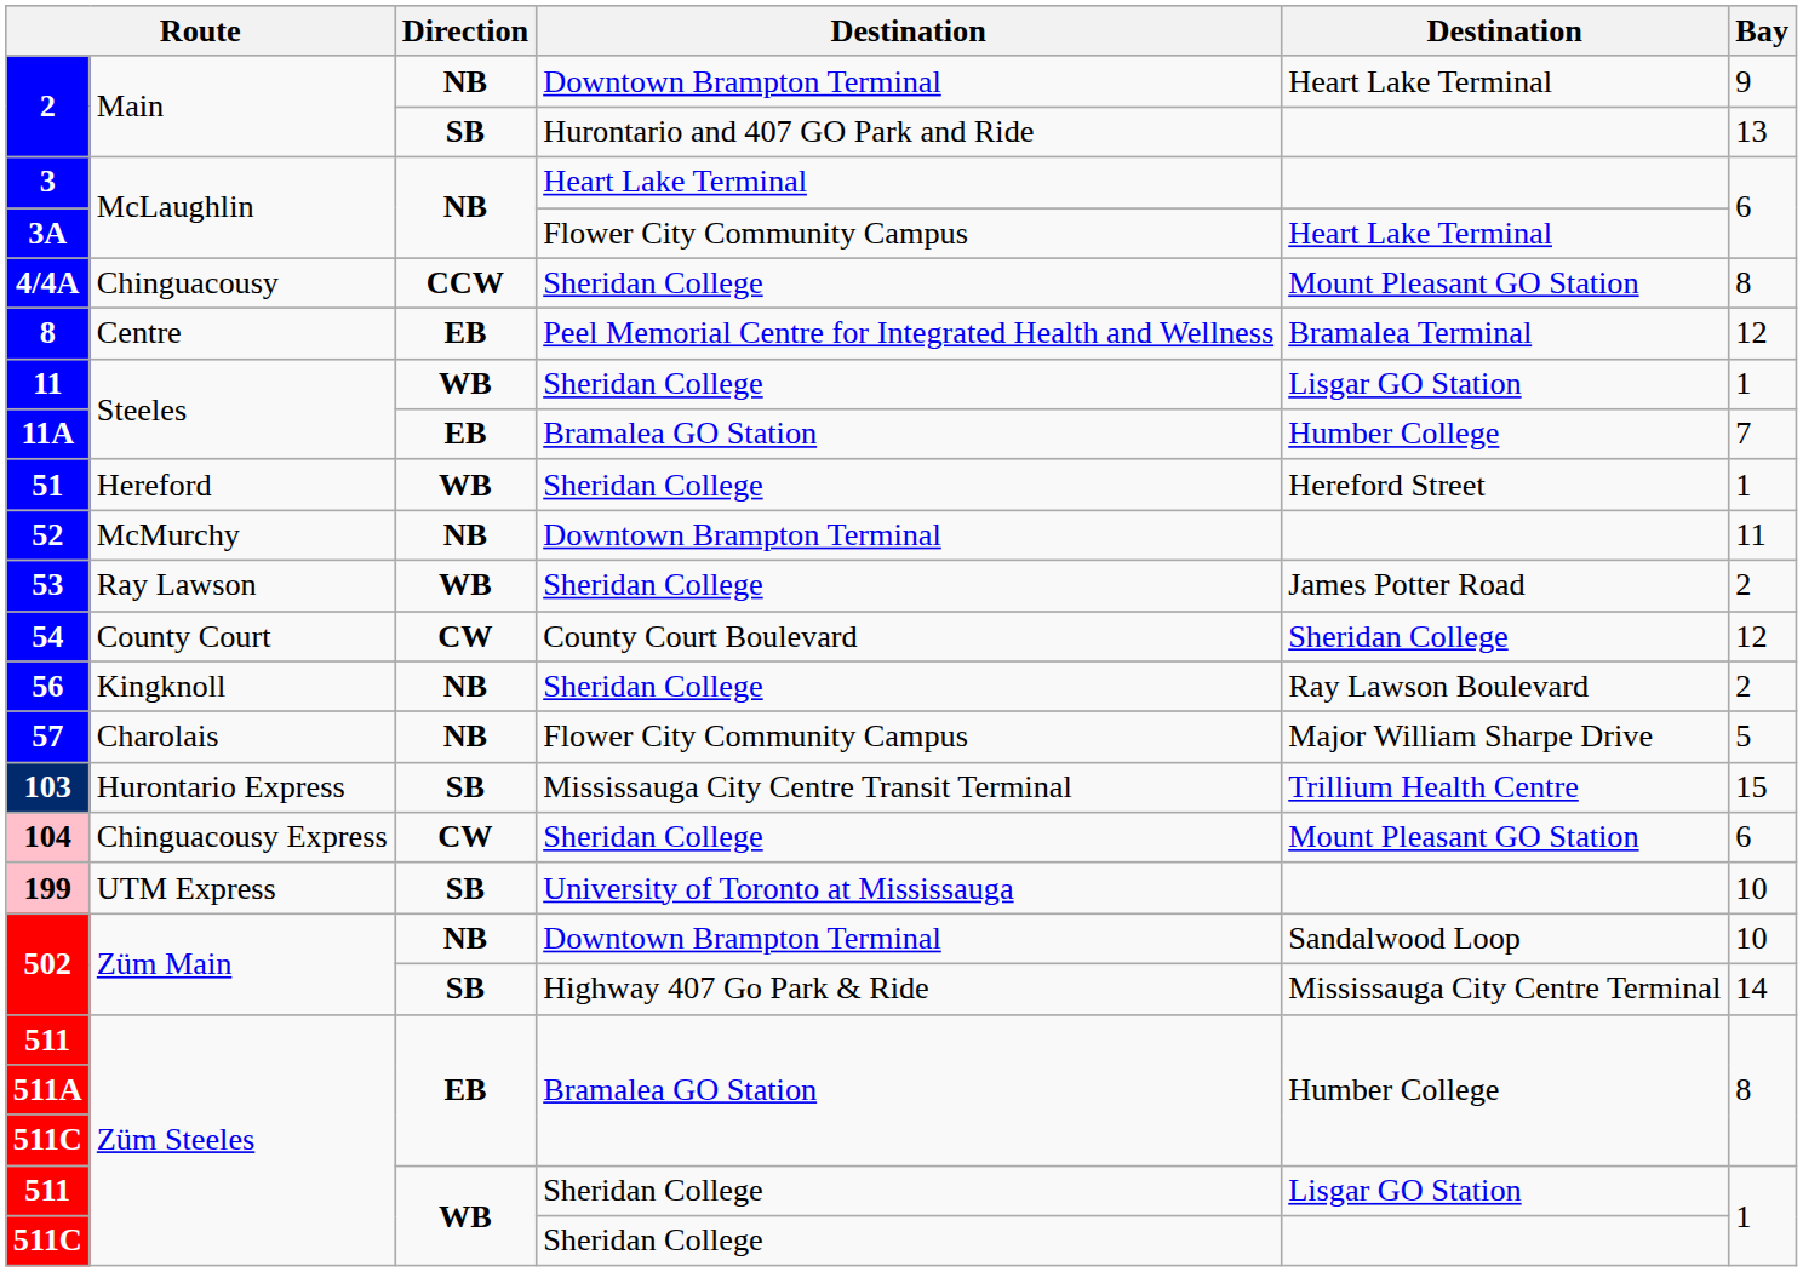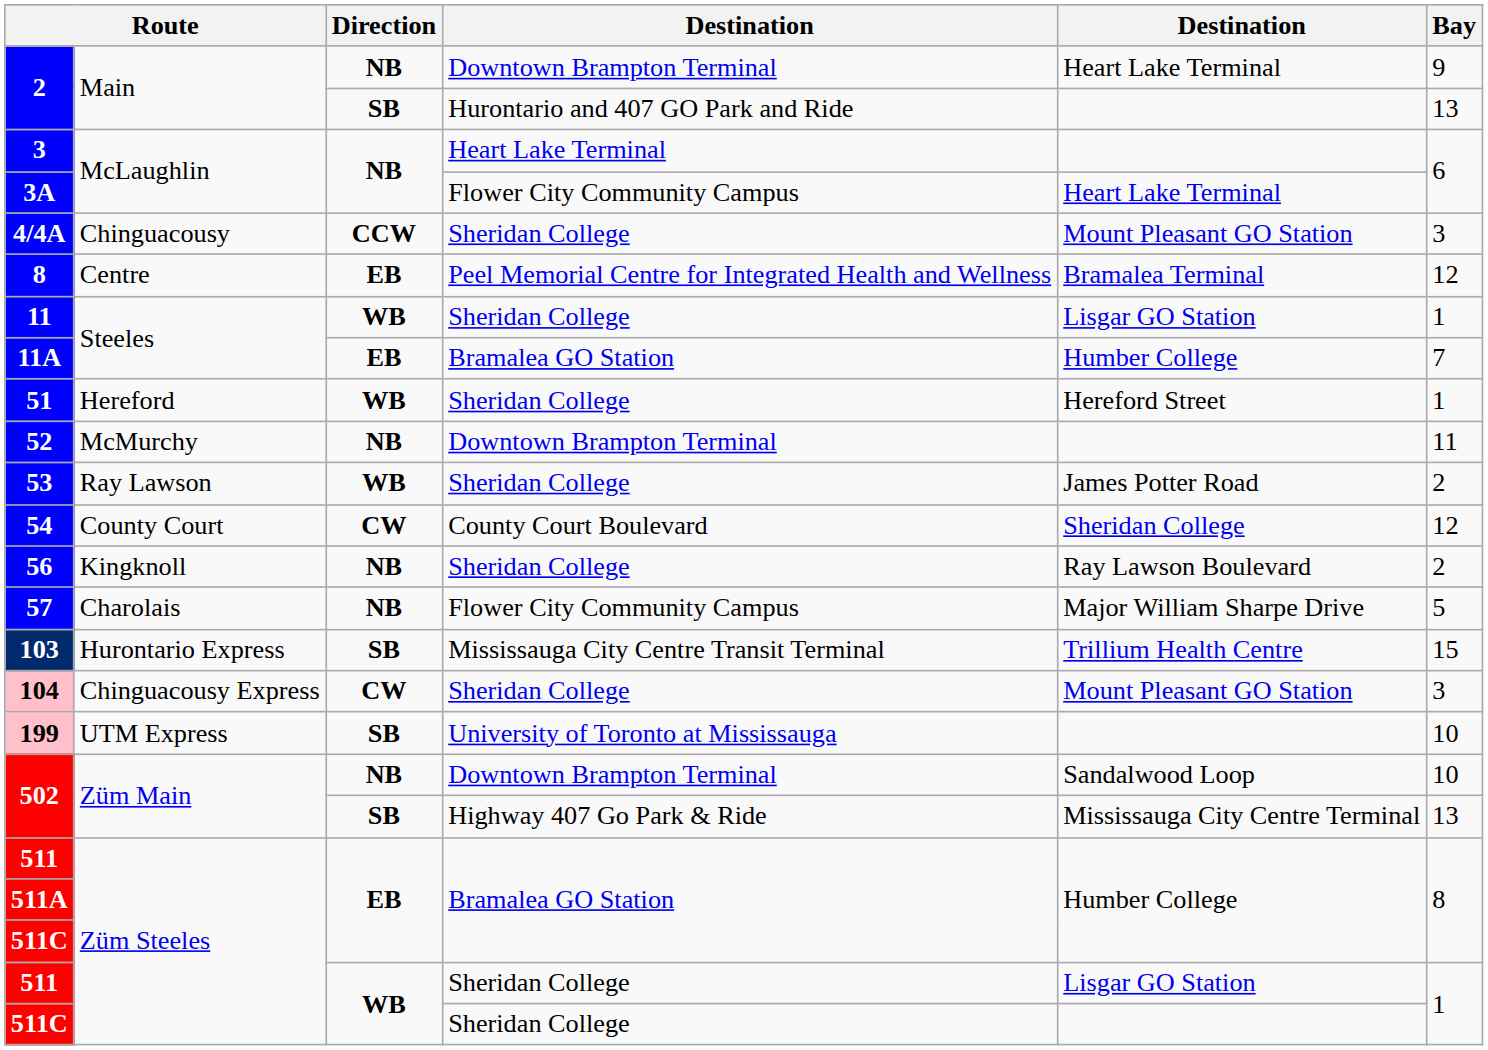 <table class="wikitable">
 <tr>
 <th colspan="2" style="font-weight: bold;">Route</th>
 <th style="font-weight: bold;">Direction</th>
 <th style="font-weight: bold;">Destination</th>
 <th style="font-weight: bold;">Destination</th>
 <th style="font-weight: bold;">Bay</th>
 </tr>
 <tr>
 <th style="background:blue; color:white" rowspan="2">2</th>
 <td rowspan="2">Main</td>
 <td style="text-align: center; font-weight: bold;">NB</td>
 <td><a href='#'>Downtown Brampton Terminal</a></td>
 <td>Heart Lake Terminal</td>
 <td>9</td>
 </tr>
 <tr>
 <td style="text-align: center; font-weight: bold;">SB</td>
 <td>Hurontario and 407 GO Park and Ride</td>
 <td></td>
 <td>13</td>
 </tr>
 <tr>
 <th style="background:blue; color:white">3</th>
 <td rowspan="2">McLaughlin</td>
 <td rowspan="2" style="text-align: center; font-weight: bold;">NB</td>
 <td><a href='#'>Heart Lake Terminal</a></td>
 <td></td>
 <td rowspan="2">6</td>
 </tr>
 <tr>
 <th style="background:blue; color:white">3A</th>
 <td>Flower City Community Campus</td>
 <td><a href='#'>Heart Lake Terminal</a></td>
 </tr>
 <tr>
 <th style="background:blue; color:white">4/4A</th>
 <td>Chinguacousy</td>
 <td style="text-align: center; font-weight: bold;">CCW</td>
 <td><a href='#'>Sheridan College</a></td>
 <td><a href='#'>Mount Pleasant GO Station</a></td>
-<td>8</td>
+<td>3</td>
 </tr>
 <tr>
 <th style="background:blue; color:white">8</th>
 <td>Centre</td>
 <td style="text-align: center; font-weight: bold;">EB</td>
 <td><a href='#'>Peel Memorial Centre for Integrated Health and Wellness</a></td>
 <td><a href='#'>Bramalea Terminal</a></td>
 <td>12</td>
 </tr>
 <tr>
 <th style="background:blue; color:white" rowspan="2">11</th>
 <td rowspan="3">Steeles</td>
 <td style="text-align: center; font-weight: bold;">WB</td>
 <td><a href='#'>Sheridan College</a></td>
 <td><a href='#'>Lisgar GO Station</a></td>
 <td>1</td>
 </tr>
 <tr>
 <td rowspan="2" style="text-align: center; font-weight: bold;">EB</td>
 <td rowspan="2"><a href='#'>Bramalea GO Station</a></td>
 <td rowspan="2"><a href='#'>Humber College</a></td>
 <td rowspan="2">7</td>
 </tr>
 <tr>
 <th style="background:blue; color:white">11A</th>
 </tr>
 <tr>
 <th style="background:blue; color:white">51</th>
 <td>Hereford</td>
 <td style="text-align: center; font-weight: bold;">WB</td>
 <td><a href='#'>Sheridan College</a></td>
 <td>Hereford Street</td>
 <td>1</td>
 </tr>
 <tr>
 <th style="background:blue; color:white">52</th>
 <td>McMurchy</td>
 <td style="text-align: center; font-weight: bold;">NB</td>
 <td><a href='#'>Downtown Brampton Terminal</a></td>
 <td></td>
 <td>11</td>
 </tr>
 <tr>
 <th style="background:blue; color:white">53</th>
 <td>Ray Lawson</td>
 <td style="text-align: center; font-weight: bold;">WB</td>
 <td><a href='#'>Sheridan College</a></td>
 <td>James Potter Road</td>
 <td>2</td>
 </tr>
 <tr>
 <th style="background:blue; color:white">54</th>
 <td>County Court</td>
 <td style="text-align: center; font-weight: bold;">CW</td>
 <td>County Court Boulevard</td>
 <td><a href='#'>Sheridan College</a></td>
 <td>12</td>
 </tr>
 <tr>
 <th style="background:blue; color:white">56</th>
 <td>Kingknoll</td>
 <td style="text-align: center; font-weight: bold;">NB</td>
 <td><a href='#'>Sheridan College</a></td>
 <td>Ray Lawson Boulevard</td>
 <td>2</td>
 </tr>
 <tr>
 <th style="background:blue; color:white">57</th>
 <td>Charolais</td>
 <td style="text-align: center; font-weight: bold;">NB</td>
 <td>Flower City Community Campus</td>
 <td>Major William Sharpe Drive</td>
 <td>5</td>
 </tr>
 <tr>
 <th style="background:#002A6C; color:white">103</th>
 <td>Hurontario Express</td>
 <td style="text-align: center; font-weight: bold;">SB</td>
 <td>Mississauga City Centre Transit Terminal</td>
 <td><a href='#'>Trillium Health Centre</a></td>
 <td>15</td>
 </tr>
 <tr>
 <th style="background:pink; color:black">104</th>
 <td>Chinguacousy Express</td>
 <td style="text-align: center; font-weight: bold;">CW</td>
 <td><a href='#'>Sheridan College</a></td>
 <td><a href='#'>Mount Pleasant GO Station</a></td>
-<td>6</td>
+<td>3</td>
 </tr>
 <tr>
 <th style="background:pink; color:black">199</th>
 <td>UTM Express</td>
 <td style="text-align: center; font-weight: bold;">SB</td>
 <td><a href='#'>University of Toronto at Mississauga</a></td>
 <td></td>
 <td>10</td>
 </tr>
 <tr>
 <th style="background:red; color:white" rowspan="2">502</th>
 <td rowspan="2"><a href='#'>Züm Main</a></td>
 <td style="text-align: center; font-weight: bold;">NB</td>
 <td><a href='#'>Downtown Brampton Terminal</a></td>
 <td>Sandalwood Loop</td>
 <td>10</td>
 </tr>
 <tr>
 <td style="text-align: center; font-weight: bold;">SB</td>
 <td>Highway 407 Go Park & Ride</td>
 <td>Mississauga City Centre Terminal</td>
-<td>14</td>
+<td>13</td>
 </tr>
 <tr>
 <th style="background:red; color:white">511</th>
 <td rowspan="5"><a href='#'>Züm Steeles</a></td>
 <td style="text-align: center; font-weight: bold;" rowspan="3">EB</td>
 <td rowspan="3"><a href='#'>Bramalea GO Station</a></td>
 <td rowspan="3">Humber College</td>
 <td rowspan="3">8</td>
 </tr>
 <tr>
 <th style="background:red;color:white">511A</th>
 </tr>
 <tr>
 <th style="background:red; color:white">511C</th>
 </tr>
 <tr>
 <th style="background:red; color:white">511</th>
 <td style="text-align: center; font-weight: bold;" rowspan="2">WB</td>
 <td>Sheridan College</td>
 <td><a href='#'>Lisgar GO Station</a></td>
 <td rowspan="2">1</td>
 </tr>
 <tr>
 <th style="background:red; color:white">511C</th>
 <td>Sheridan College</td>
 <td></td>
 </tr>
 </table>
